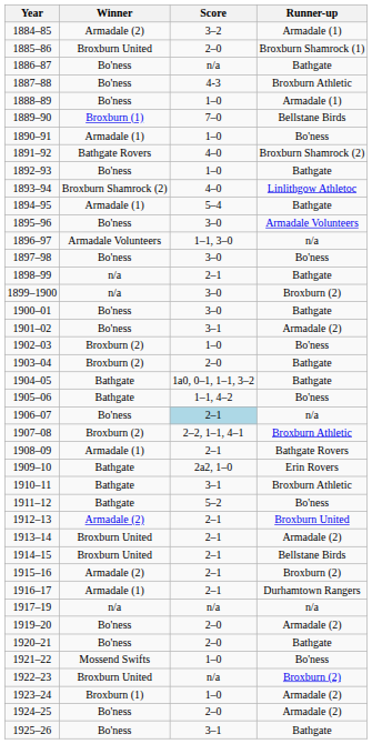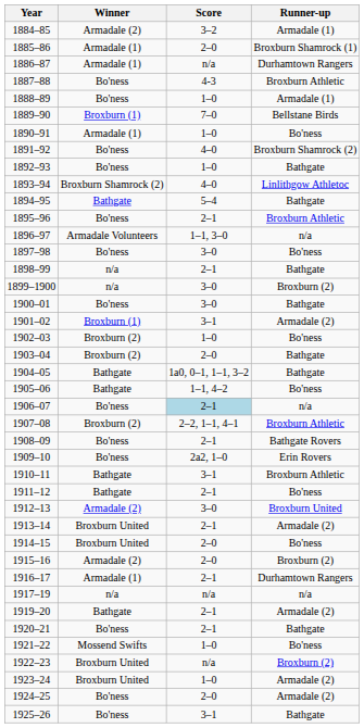 <table class="wikitable sortable" style="font-size:100%; text-align:center">
 <tr>
 <th>Year</th>
 <th>Winner</th>
 <th>Score</th>
 <th>Runner-up</th>
 </tr>
 <tr>
 <td>1884–85</td>
 <td>Armadale (2)</td>
 <td>3–2</td>
 <td>Armadale (1)</td>
 </tr>
 <tr>
 <td>1885–86</td>
-<td>Broxburn United</td>
+<td>Armadale (1)</td>
 <td>2–0</td>
 <td>Broxburn Shamrock (1)</td>
 </tr>
 <tr>
 <td>1886–87</td>
-<td>Bo'ness</td>
+<td>Armadale (1)</td>
 <td>n/a</td>
-<td>Bathgate</td>
+<td>Durhamtown Rangers</td>
 </tr>
 <tr>
 <td>1887–88</td>
 <td>Bo'ness</td>
 <td>4-3</td>
 <td>Broxburn Athletic</td>
 </tr>
 <tr>
 <td>1888–89</td>
 <td>Bo'ness</td>
 <td>1–0</td>
 <td>Armadale (1)</td>
 </tr>
 <tr>
 <td>1889–90</td>
 <td><a href='#'>Broxburn (1)</a></td>
 <td>7–0</td>
 <td>Bellstane Birds</td>
 </tr>
 <tr>
 <td>1890–91</td>
 <td>Armadale (1)</td>
 <td>1–0</td>
 <td>Bo'ness</td>
 </tr>
 <tr>
 <td>1891–92</td>
-<td>Bathgate Rovers</td>
+<td>Bo'ness</td>
 <td>4–0</td>
 <td>Broxburn Shamrock (2)</td>
 </tr>
 <tr>
 <td>1892–93</td>
 <td>Bo'ness</td>
 <td>1–0</td>
 <td>Bathgate</td>
 </tr>
 <tr>
 <td>1893–94</td>
 <td>Broxburn Shamrock (2)</td>
 <td>4–0</td>
 <td><a href='#'>Linlithgow Athletoc</a></td>
 </tr>
 <tr>
 <td>1894–95</td>
-<td>Armadale (1)</td>
+<td><a href='#'>Bathgate</a></td>
 <td>5–4</td>
 <td>Bathgate</td>
 </tr>
 <tr>
 <td>1895–96</td>
 <td>Bo'ness</td>
-<td>3–0</td>
-<td><a href='#'>Armadale Volunteers</a></td>
+<td>2–1</td>
+<td><a href='#'>Broxburn Athletic</a></td>
 </tr>
 <tr>
 <td>1896–97</td>
 <td>Armadale Volunteers</td>
 <td>1–1, 3–0</td>
 <td>n/a</td>
 </tr>
 <tr>
 <td>1897–98</td>
 <td>Bo'ness</td>
 <td>3–0</td>
 <td>Bo'ness</td>
 </tr>
 <tr>
 <td>1898–99</td>
 <td>n/a</td>
 <td>2–1</td>
 <td>Bathgate</td>
 </tr>
 <tr>
 <td>1899–1900</td>
 <td>n/a</td>
 <td>3–0</td>
 <td>Broxburn (2)</td>
 </tr>
 <tr>
 <td>1900–01</td>
 <td>Bo'ness</td>
 <td>3–0</td>
 <td>Bathgate</td>
 </tr>
 <tr>
 <td>1901–02</td>
-<td>Bo'ness</td>
+<td><a href='#'>Broxburn (1)</a></td>
 <td>3–1</td>
 <td>Armadale (2)</td>
 </tr>
 <tr>
 <td>1902–03</td>
 <td>Broxburn (2)</td>
 <td>1–0</td>
 <td>Bo'ness</td>
 </tr>
 <tr>
 <td>1903–04</td>
 <td>Broxburn (2)</td>
 <td>2–0</td>
 <td>Bathgate</td>
 </tr>
 <tr>
 <td>1904–05</td>
 <td>Bathgate</td>
 <td>1a0, 0–1, 1–1, 3–2</td>
 <td>Bathgate</td>
 </tr>
 <tr>
 <td>1905–06</td>
 <td>Bathgate</td>
 <td>1–1, 4–2</td>
 <td>Bo'ness</td>
 </tr>
 <tr>
 <td>1906–07</td>
 <td>Bo'ness</td>
 <td style="background: lightblue;">2–1</td>
 <td>n/a</td>
 </tr>
 <tr>
 <td>1907–08</td>
 <td>Broxburn (2)</td>
 <td>2–2, 1–1, 4–1</td>
 <td><a href='#'>Broxburn Athletic</a></td>
 </tr>
 <tr>
 <td>1908–09</td>
-<td>Armadale (1)</td>
+<td>Bo'ness</td>
 <td>2–1</td>
 <td>Bathgate Rovers</td>
 </tr>
 <tr>
 <td>1909–10</td>
-<td>Bathgate</td>
+<td>Bo'ness</td>
 <td>2a2, 1–0</td>
 <td>Erin Rovers</td>
 </tr>
 <tr>
 <td>1910–11</td>
 <td>Bathgate</td>
 <td>3–1</td>
 <td>Broxburn Athletic</td>
 </tr>
 <tr>
 <td>1911–12</td>
 <td>Bathgate</td>
-<td>5–2</td>
+<td>2–1</td>
 <td>Bo'ness</td>
 </tr>
 <tr>
 <td>1912–13</td>
 <td><a href='#'>Armadale (2)</a></td>
-<td>2–1</td>
+<td>3–0</td>
 <td><a href='#'>Broxburn United</a></td>
 </tr>
 <tr>
 <td>1913–14</td>
 <td>Broxburn United</td>
 <td>2–1</td>
 <td>Armadale (2)</td>
 </tr>
 <tr>
 <td>1914–15</td>
 <td>Broxburn United</td>
-<td>2–1</td>
-<td>Bellstane Birds</td>
+<td>2–0</td>
+<td>Bo'ness</td>
 </tr>
 <tr>
 <td>1915–16</td>
 <td>Armadale (2)</td>
-<td>2–1</td>
+<td>2–0</td>
 <td>Broxburn (2)</td>
 </tr>
 <tr>
 <td>1916–17</td>
 <td>Armadale (1)</td>
 <td>2–1</td>
 <td>Durhamtown Rangers</td>
 </tr>
 <tr>
 <td>1917–19</td>
 <td>n/a</td>
 <td>n/a</td>
 <td>n/a</td>
 </tr>
 <tr>
 <td>1919–20</td>
-<td>Bo'ness</td>
-<td>2–0</td>
+<td>Bathgate</td>
+<td>2–1</td>
 <td>Armadale (2)</td>
 </tr>
 <tr>
 <td>1920–21</td>
 <td>Bo'ness</td>
-<td>2–0</td>
+<td>2–1</td>
 <td>Bathgate</td>
 </tr>
 <tr>
 <td>1921–22</td>
 <td>Mossend Swifts</td>
 <td>1–0</td>
 <td>Bo'ness</td>
 </tr>
 <tr>
 <td>1922–23</td>
 <td>Broxburn United</td>
 <td>n/a</td>
 <td><a href='#'>Broxburn (2)</a></td>
 </tr>
 <tr>
 <td>1923–24</td>
-<td>Broxburn (1)</td>
+<td>Broxburn United</td>
 <td>1–0</td>
 <td>Armadale (2)</td>
 </tr>
 <tr>
 <td>1924–25</td>
 <td>Bo'ness</td>
 <td>2–0</td>
 <td>Armadale (2)</td>
 </tr>
 <tr>
 <td>1925–26</td>
 <td>Bo'ness</td>
 <td>3–1</td>
 <td>Bathgate</td>
 </tr>
 </table>
